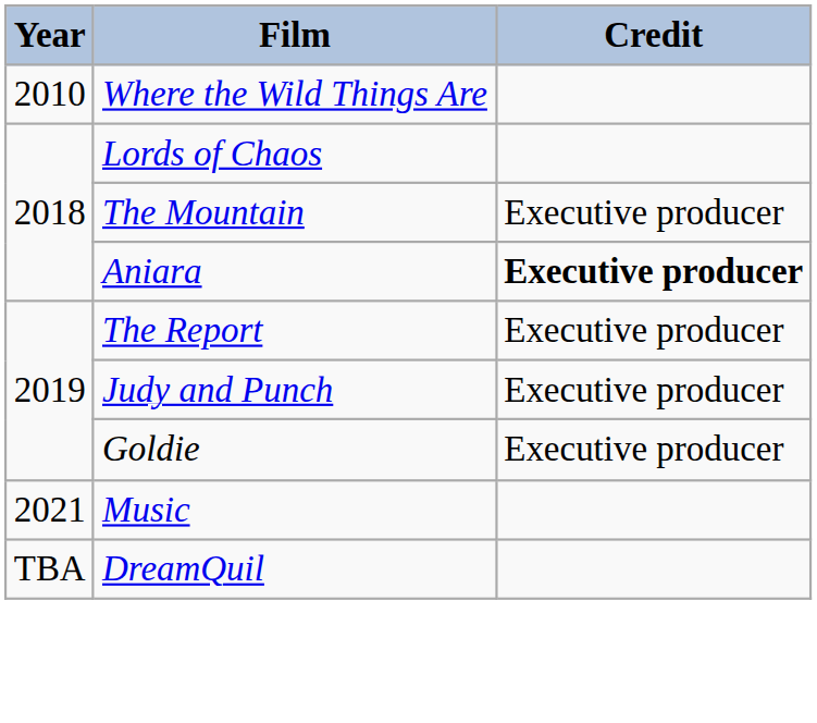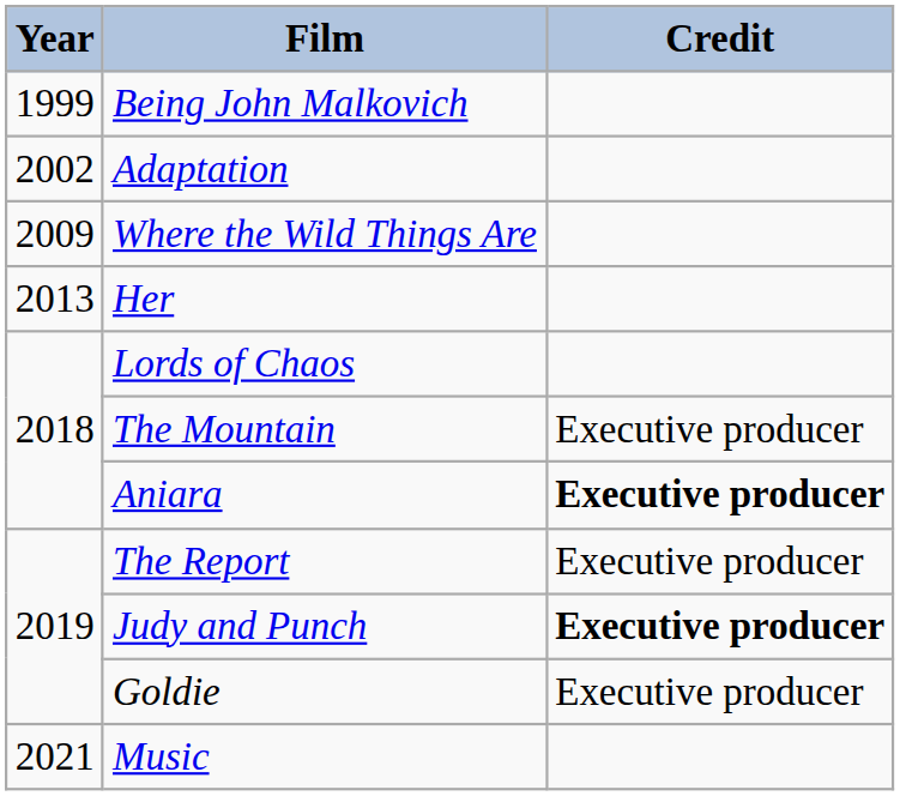 <table class="wikitable" style="font-size:95%;">
 <tr>
 <th style="background:#B0C4DE;">Year</th>
 <th style="background:#B0C4DE;">Film</th>
 <th style="background:#B0C4DE;">Credit</th>
 </tr>
 <tr>
-<td>2010</td>
+<td>1999</td>
+<td><em><a href='#'>Being John Malkovich</a></em></td>
+<td></td>
+</tr>
+<tr>
+<td>2002</td>
+<td><em><a href='#'>Adaptation</a></em></td>
+<td></td>
+</tr>
+<tr>
+<td>2009</td>
 <td><em><a href='#'>Where the Wild Things Are</a></em></td>
+<td></td>
+</tr>
+<tr>
+<td>2013</td>
+<td><em><a href='#'>Her</a></em></td>
 <td></td>
 </tr>
 <tr>
 <td rowspan=3>2018</td>
 <td><em><a href='#'>Lords of Chaos</a></em></td>
 <td></td>
 </tr>
 <tr>
 <td><em><a href='#'>The Mountain</a></em></td>
 <td>Executive producer</td>
 </tr>
 <tr>
 <td><em><a href='#'>Aniara</a></em></td>
 <td><strong>Executive producer</strong></td>
 </tr>
 <tr>
 <td rowspan=3>2019</td>
 <td><em><a href='#'>The Report</a></em></td>
 <td>Executive producer</td>
 </tr>
 <tr>
 <td><em><a href='#'>Judy and Punch</a></em></td>
-<td>Executive producer</td>
+<td><strong>Executive producer</strong></td>
 </tr>
 <tr>
 <td><em>Goldie</em></td>
 <td>Executive producer</td>
 </tr>
 <tr>
 <td>2021</td>
 <td><em><a href='#'>Music</a></em></td>
 <td></td>
 </tr>
-<tr>
-<td>TBA</td>
-<td><em><a href='#'>DreamQuil</a></em></td>
-<td></td>
-</tr>
 </table>
